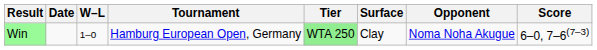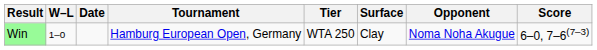 <table class="wikitable">
 <tr>
 <th>Result</th>
+<th class="unsortable">W–L</th>
 <th>Date</th>
-<th class="unsortable">W–L</th>
 <th>Tournament</th>
 <th>Tier</th>
 <th>Surface</th>
 <th>Opponent</th>
 <th class="unsortable">Score</th>
 </tr>
 <tr>
 <td style="background:#98fb98;">Win</td>
+<td><small>1–0</small></td>
 <td><a href='#'></a></td>
-<td><small>1–0</small></td>
 <td><a href='#'>Hamburg European Open</a>, Germany</td>
-<td style="background: lightgreen;">WTA 250</td>
+<td>WTA 250</td>
 <td>Clay</td>
 <td> <a href='#'>Noma Noha Akugue</a></td>
 <td>6–0, 7–6<sup>(7–3)</sup></td>
 </tr>
 </table>
